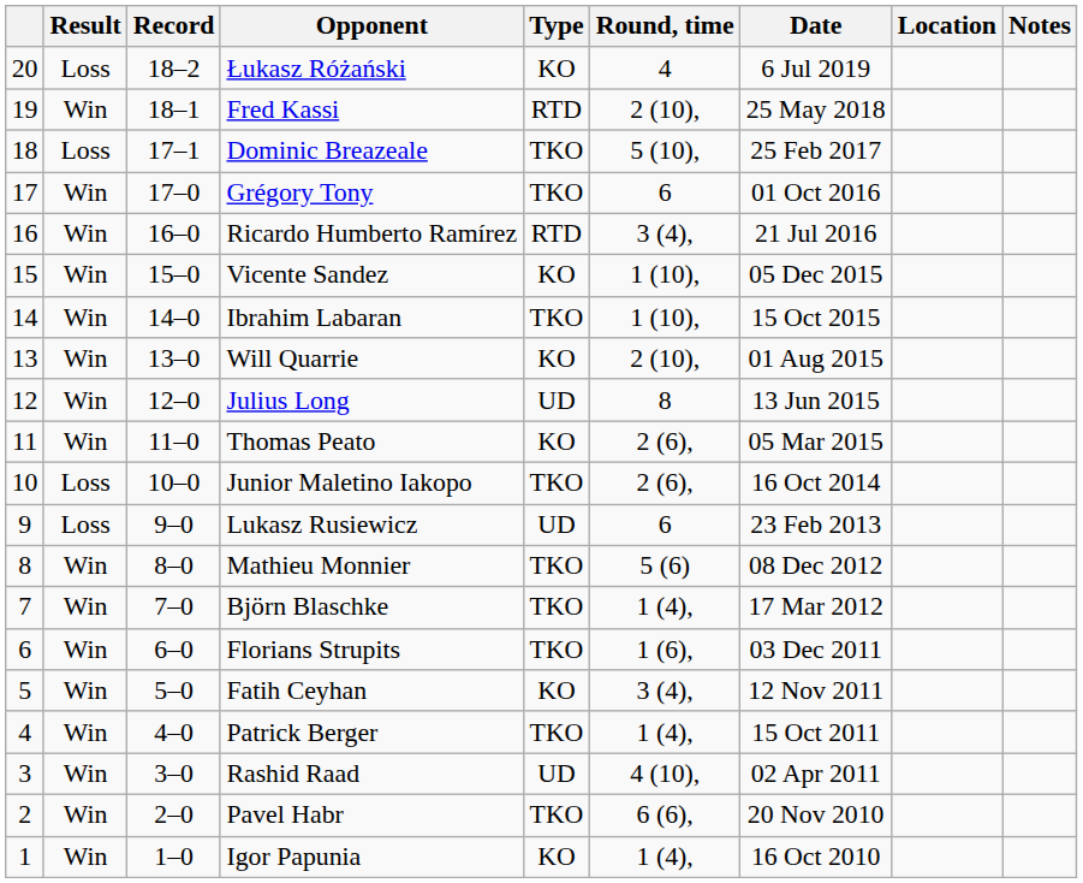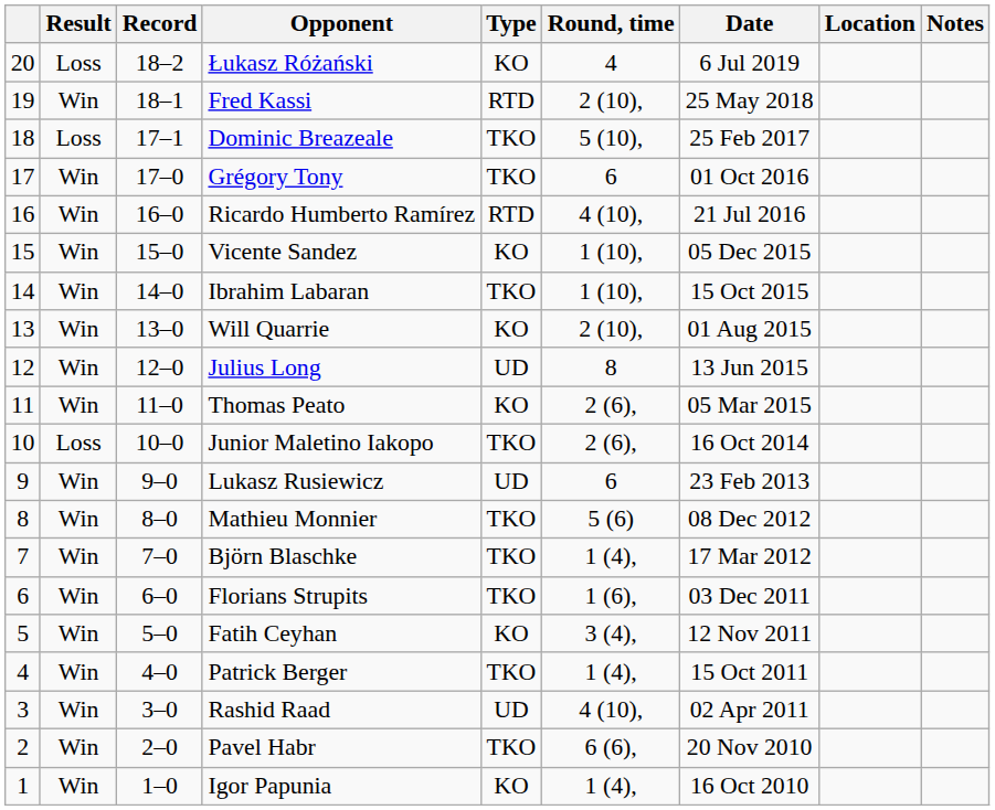 <table class="wikitable" style="text-align:center">
 <tr>
 <th></th>
 <th>Result</th>
 <th>Record</th>
 <th>Opponent</th>
 <th>Type</th>
 <th>Round, time</th>
 <th>Date</th>
 <th>Location</th>
 <th>Notes</th>
 </tr>
 <tr>
 <td>20</td>
 <td>Loss</td>
 <td>18–2</td>
 <td style="text-align:left;"><a href='#'>Łukasz Różański</a></td>
 <td>KO</td>
 <td>4</td>
 <td>6 Jul 2019</td>
 <td style="text-align:left;"></td>
 <td></td>
 </tr>
 <tr>
 <td>19</td>
 <td>Win</td>
 <td>18–1</td>
 <td align=left><a href='#'>Fred Kassi</a></td>
 <td>RTD</td>
 <td>2 (10), </td>
 <td>25 May 2018</td>
 <td align=left></td>
 <td></td>
 </tr>
 <tr>
 <td>18</td>
 <td>Loss</td>
 <td>17–1</td>
 <td align=left><a href='#'>Dominic Breazeale</a></td>
 <td>TKO</td>
 <td>5 (10), </td>
 <td>25 Feb 2017</td>
 <td align=left></td>
 <td align=left></td>
 </tr>
 <tr>
 <td>17</td>
 <td>Win</td>
 <td>17–0</td>
 <td align=left><a href='#'>Grégory Tony</a></td>
 <td>TKO</td>
 <td>6</td>
 <td>01 Oct 2016</td>
 <td align=left></td>
 <td align=left></td>
 </tr>
 <tr>
 <td>16</td>
 <td>Win</td>
 <td>16–0</td>
 <td align=left>Ricardo Humberto Ramírez</td>
 <td>RTD</td>
-<td>3 (4), </td>
+<td>4 (10), </td>
 <td>21 Jul 2016</td>
 <td align=left></td>
 <td align=left></td>
 </tr>
 <tr>
 <td>15</td>
 <td>Win</td>
 <td>15–0</td>
 <td align=left>Vicente Sandez</td>
 <td>KO</td>
 <td>1 (10), </td>
 <td>05 Dec 2015</td>
 <td align=left></td>
 <td align=left></td>
 </tr>
 <tr>
 <td>14</td>
 <td>Win</td>
 <td>14–0</td>
 <td align=left>Ibrahim Labaran</td>
 <td>TKO</td>
 <td>1 (10), </td>
 <td>15 Oct 2015</td>
 <td align=left></td>
 <td align=left></td>
 </tr>
 <tr>
 <td>13</td>
 <td>Win</td>
 <td>13–0</td>
 <td align=left>Will Quarrie</td>
 <td>KO</td>
 <td>2 (10), </td>
 <td>01 Aug 2015</td>
 <td align=left></td>
 <td align=left></td>
 </tr>
 <tr>
 <td>12</td>
 <td>Win</td>
 <td>12–0</td>
 <td align=left><a href='#'>Julius Long</a></td>
 <td>UD</td>
 <td>8</td>
 <td>13 Jun 2015</td>
 <td align=left></td>
 <td align=left></td>
 </tr>
 <tr>
 <td>11</td>
 <td>Win</td>
 <td>11–0</td>
 <td align=left>Thomas Peato</td>
 <td>KO</td>
 <td>2 (6), </td>
 <td>05 Mar 2015</td>
 <td align=left></td>
 <td align=left></td>
 </tr>
 <tr>
 <td>10</td>
 <td>Loss</td>
 <td>10–0</td>
 <td align=left>Junior Maletino Iakopo</td>
 <td>TKO</td>
 <td>2 (6), </td>
 <td>16 Oct 2014</td>
 <td align=left></td>
 <td align=left></td>
 </tr>
 <tr>
 <td>9</td>
-<td>Loss</td>
+<td>Win</td>
 <td>9–0</td>
 <td align=left>Lukasz Rusiewicz</td>
 <td>UD</td>
 <td>6</td>
 <td>23 Feb 2013</td>
 <td align=left></td>
 <td align=left></td>
 </tr>
 <tr>
 <td>8</td>
 <td>Win</td>
 <td>8–0</td>
 <td align=left>Mathieu Monnier</td>
 <td>TKO</td>
 <td>5 (6)</td>
 <td>08 Dec 2012</td>
 <td align=left></td>
 <td align=left></td>
 </tr>
 <tr>
 <td>7</td>
 <td>Win</td>
 <td>7–0</td>
 <td align=left>Björn Blaschke</td>
 <td>TKO</td>
 <td>1 (4), </td>
 <td>17 Mar 2012</td>
 <td align=left></td>
 <td align=left></td>
 </tr>
 <tr>
 <td>6</td>
 <td>Win</td>
 <td>6–0</td>
 <td align=left>Florians Strupits</td>
 <td>TKO</td>
 <td>1 (6), </td>
 <td>03 Dec 2011</td>
 <td align=left></td>
 <td align=left></td>
 </tr>
 <tr>
 <td>5</td>
 <td>Win</td>
 <td>5–0</td>
 <td align=left>Fatih Ceyhan</td>
 <td>KO</td>
 <td>3 (4), </td>
 <td>12 Nov 2011</td>
 <td align=left></td>
 <td align=left></td>
 </tr>
 <tr>
 <td>4</td>
 <td>Win</td>
 <td>4–0</td>
 <td align=left>Patrick Berger</td>
 <td>TKO</td>
 <td>1 (4), </td>
 <td>15 Oct 2011</td>
 <td align=left></td>
 <td align=left></td>
 </tr>
 <tr>
 <td>3</td>
 <td>Win</td>
 <td>3–0</td>
 <td align=left>Rashid Raad</td>
 <td>UD</td>
 <td>4 (10), </td>
 <td>02 Apr 2011</td>
 <td align=left></td>
 <td align=left></td>
 </tr>
 <tr>
 <td>2</td>
 <td>Win</td>
 <td>2–0</td>
 <td align=left>Pavel Habr</td>
 <td>TKO</td>
 <td>6 (6), </td>
 <td>20 Nov 2010</td>
 <td align=left></td>
 <td align=left></td>
 </tr>
 <tr>
 <td>1</td>
 <td>Win</td>
 <td>1–0</td>
 <td align=left>Igor Papunia</td>
 <td>KO</td>
 <td>1 (4), </td>
 <td>16 Oct 2010</td>
 <td align=left></td>
 <td align=left></td>
 </tr>
 <tr>
 </tr>
 </table>
